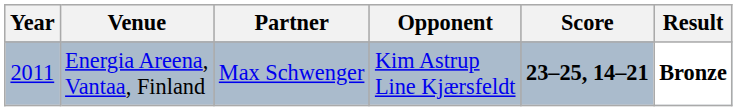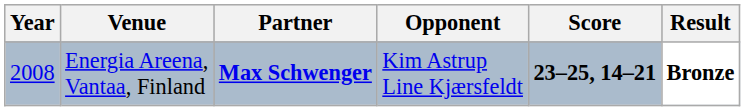 <table class="sortable wikitable" style="font-size: 90%;">
 <tr>
 <th>Year</th>
 <th>Venue</th>
 <th>Partner</th>
 <th>Opponent</th>
 <th>Score</th>
 <th>Result</th>
 </tr>
 <tr style="background:#AABBCC">
-<td align="center"><a href='#'>2011</a></td>
+<td align="center"><a href='#'>2008</a></td>
 <td align="left"><a href='#'>Energia Areena</a>,<br><a href='#'>Vantaa</a>, Finland</td>
-<td align="left"> <a href='#'>Max Schwenger</a></td>
+<td align="left"><strong> <a href='#'>Max Schwenger</a></strong></td>
 <td align="left"> <a href='#'>Kim Astrup</a><br> <a href='#'>Line Kjærsfeldt</a></td>
 <td align="left"><strong>23–25, 14–21</strong></td>
 <td style="text-align:left; background:white"> <strong>Bronze</strong></td>
 </tr>
 </table>
